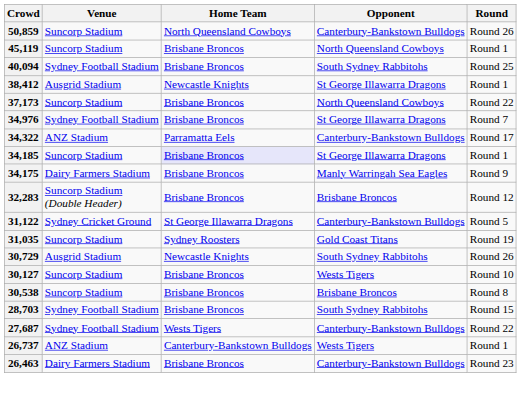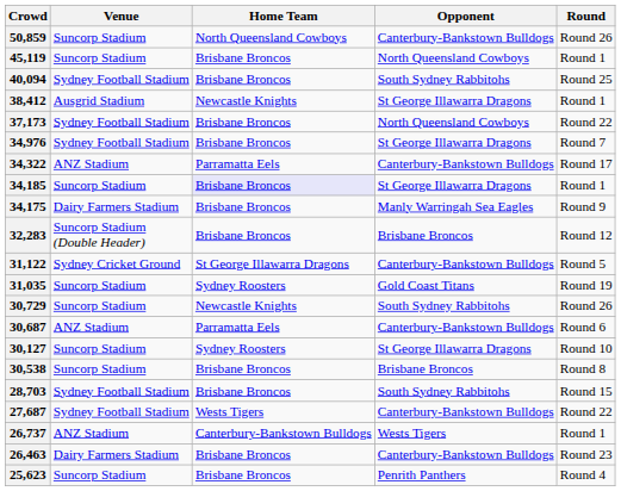 <table class="wikitable" style="text-align:left;">
 <tr>
 <th>Crowd</th>
 <th>Venue</th>
 <th>Home Team</th>
 <th>Opponent</th>
 <th>Round</th>
 </tr>
 <tr>
 <th>50,859</th>
 <td><a href='#'>Suncorp Stadium</a></td>
 <td> <a href='#'>North Queensland Cowboys</a></td>
 <td> <a href='#'>Canterbury-Bankstown Bulldogs</a></td>
 <td>Round 26</td>
 </tr>
 <tr>
 <th>45,119</th>
 <td><a href='#'>Suncorp Stadium</a></td>
 <td> <a href='#'>Brisbane Broncos</a></td>
 <td> <a href='#'>North Queensland Cowboys</a></td>
 <td>Round 1</td>
 </tr>
 <tr>
 <th>40,094</th>
 <td><a href='#'>Sydney Football Stadium</a></td>
 <td> <a href='#'>Brisbane Broncos</a></td>
 <td> <a href='#'>South Sydney Rabbitohs</a></td>
 <td>Round 25</td>
 </tr>
 <tr>
 <th>38,412</th>
 <td><a href='#'>Ausgrid Stadium</a></td>
 <td> <a href='#'>Newcastle Knights</a></td>
 <td> <a href='#'>St George Illawarra Dragons</a></td>
 <td>Round 1</td>
 </tr>
 <tr>
 <th>37,173</th>
-<td><a href='#'>Suncorp Stadium</a></td>
+<td><a href='#'>Sydney Football Stadium</a></td>
 <td> <a href='#'>Brisbane Broncos</a></td>
 <td> <a href='#'>North Queensland Cowboys</a></td>
 <td>Round 22</td>
 </tr>
 <tr>
 <th>34,976</th>
 <td><a href='#'>Sydney Football Stadium</a></td>
 <td> <a href='#'>Brisbane Broncos</a></td>
 <td> <a href='#'>St George Illawarra Dragons</a></td>
 <td>Round 7</td>
 </tr>
 <tr>
 <th>34,322</th>
 <td><a href='#'>ANZ Stadium</a></td>
 <td> <a href='#'>Parramatta Eels</a></td>
 <td> <a href='#'>Canterbury-Bankstown Bulldogs</a></td>
 <td>Round 17</td>
 </tr>
 <tr>
 <th>34,185</th>
 <td><a href='#'>Suncorp Stadium</a></td>
 <td style="background: lavender;"> <a href='#'>Brisbane Broncos</a></td>
 <td> <a href='#'>St George Illawarra Dragons</a></td>
 <td>Round 1</td>
 </tr>
 <tr>
 <th>34,175</th>
 <td><a href='#'>Dairy Farmers Stadium</a></td>
 <td> <a href='#'>Brisbane Broncos</a></td>
 <td> <a href='#'>Manly Warringah Sea Eagles</a></td>
 <td>Round 9</td>
 </tr>
 <tr>
 <th>32,283</th>
 <td><a href='#'>Suncorp Stadium</a><br><em>(Double Header)</em></td>
 <td> <a href='#'>Brisbane Broncos</a></td>
 <td> <a href='#'>Brisbane Broncos</a></td>
 <td>Round 12</td>
 </tr>
 <tr>
 <th>31,122</th>
 <td><a href='#'>Sydney Cricket Ground</a></td>
 <td> <a href='#'>St George Illawarra Dragons</a></td>
 <td> <a href='#'>Canterbury-Bankstown Bulldogs</a></td>
 <td>Round 5</td>
 </tr>
 <tr>
 <th>31,035</th>
 <td><a href='#'>Suncorp Stadium</a></td>
 <td> <a href='#'>Sydney Roosters</a></td>
 <td> <a href='#'>Gold Coast Titans</a></td>
 <td>Round 19</td>
 </tr>
 <tr>
 <th>30,729</th>
-<td><a href='#'>Ausgrid Stadium</a></td>
+<td><a href='#'>Suncorp Stadium</a></td>
 <td> <a href='#'>Newcastle Knights</a></td>
 <td> <a href='#'>South Sydney Rabbitohs</a></td>
 <td>Round 26</td>
 </tr>
 <tr>
+<th>30,687</th>
+<td><a href='#'>ANZ Stadium</a></td>
+<td> <a href='#'>Parramatta Eels</a></td>
+<td> <a href='#'>Canterbury-Bankstown Bulldogs</a></td>
+<td>Round 6</td>
+</tr>
+<tr>
 <th>30,127</th>
 <td><a href='#'>Suncorp Stadium</a></td>
-<td> <a href='#'>Brisbane Broncos</a></td>
-<td> <a href='#'>Wests Tigers</a></td>
+<td> <a href='#'>Sydney Roosters</a></td>
+<td> <a href='#'>St George Illawarra Dragons</a></td>
 <td>Round 10</td>
 </tr>
 <tr>
 <th>30,538</th>
 <td><a href='#'>Suncorp Stadium</a></td>
 <td> <a href='#'>Brisbane Broncos</a></td>
 <td> <a href='#'>Brisbane Broncos</a></td>
 <td>Round 8</td>
 </tr>
 <tr>
 <th>28,703</th>
 <td><a href='#'>Sydney Football Stadium</a></td>
 <td> <a href='#'>Brisbane Broncos</a></td>
 <td> <a href='#'>South Sydney Rabbitohs</a></td>
 <td>Round 15</td>
 </tr>
 <tr>
 <th>27,687</th>
 <td><a href='#'>Sydney Football Stadium</a></td>
 <td> <a href='#'>Wests Tigers</a></td>
 <td> <a href='#'>Canterbury-Bankstown Bulldogs</a></td>
 <td>Round 22</td>
 </tr>
 <tr>
 <th>26,737</th>
 <td><a href='#'>ANZ Stadium</a></td>
 <td> <a href='#'>Canterbury-Bankstown Bulldogs</a></td>
 <td> <a href='#'>Wests Tigers</a></td>
 <td>Round 1</td>
 </tr>
 <tr>
 <th>26,463</th>
 <td><a href='#'>Dairy Farmers Stadium</a></td>
 <td> <a href='#'>Brisbane Broncos</a></td>
 <td> <a href='#'>Canterbury-Bankstown Bulldogs</a></td>
 <td>Round 23</td>
 </tr>
+<tr>
+<th>25,623</th>
+<td><a href='#'>Suncorp Stadium</a></td>
+<td> <a href='#'>Brisbane Broncos</a></td>
+<td> <a href='#'>Penrith Panthers</a></td>
+<td>Round 4</td>
+</tr>
 </table>
